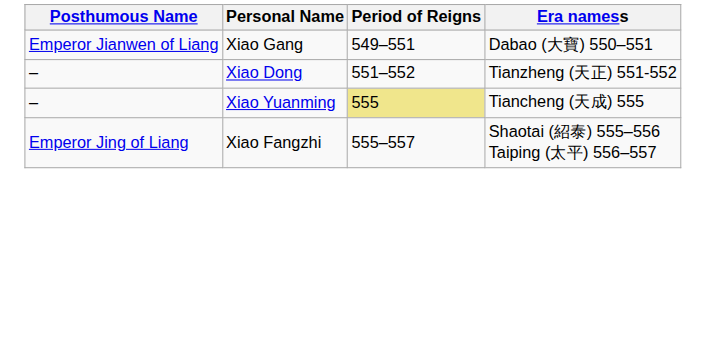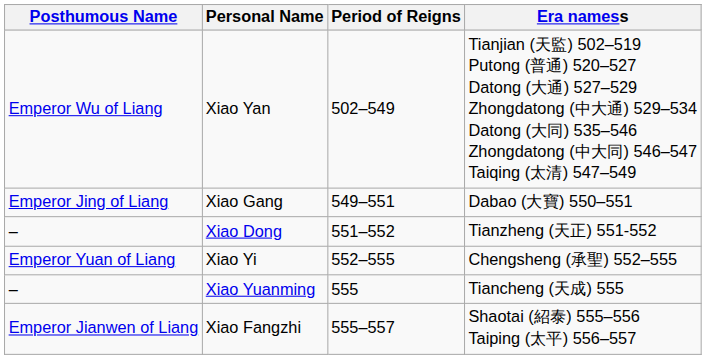 <table class="wikitable" style="margin-left: auto; margin-right: auto; border: none;">
 <tr bgcolor="#CCCCCC">
 <th><a href='#'>Posthumous Name</a></th>
 <th>Personal Name</th>
 <th>Period of Reigns</th>
 <th><a href='#'>Era names</a>s</th>
 </tr>
 <tr>
-<td><a href='#'>Emperor Jianwen of Liang</a></td>
+<td><a href='#'>Emperor Wu of Liang</a></td>
+<td>Xiao Yan</td>
+<td>502–549</td>
+<td>Tianjian (天監) 502–519<br>Putong (普通) 520–527<br>Datong (大通) 527–529<br>Zhongdatong (中大通) 529–534<br>Datong (大同) 535–546<br>Zhongdatong (中大同) 546–547<br>Taiqing (太清) 547–549</td>
+</tr>
+<tr>
+<td><a href='#'>Emperor Jing of Liang</a></td>
 <td>Xiao Gang</td>
 <td>549–551</td>
 <td>Dabao (大寶) 550–551</td>
 </tr>
 <tr>
 <td>–</td>
 <td><a href='#'>Xiao Dong</a></td>
 <td>551–552</td>
 <td>Tianzheng (天正) 551-552</td>
 </tr>
 <tr>
+<td><a href='#'>Emperor Yuan of Liang</a></td>
+<td>Xiao Yi</td>
+<td>552–555</td>
+<td>Chengsheng (承聖) 552–555</td>
+</tr>
+<tr>
 <td>–</td>
 <td><a href='#'>Xiao Yuanming</a></td>
-<td style="background: khaki;">555</td>
+<td>555</td>
 <td>Tiancheng (天成) 555</td>
 </tr>
 <tr>
-<td><a href='#'>Emperor Jing of Liang</a></td>
+<td><a href='#'>Emperor Jianwen of Liang</a></td>
 <td>Xiao Fangzhi</td>
 <td>555–557</td>
 <td>Shaotai (紹泰) 555–556<br>Taiping (太平) 556–557</td>
 </tr>
 </table>
